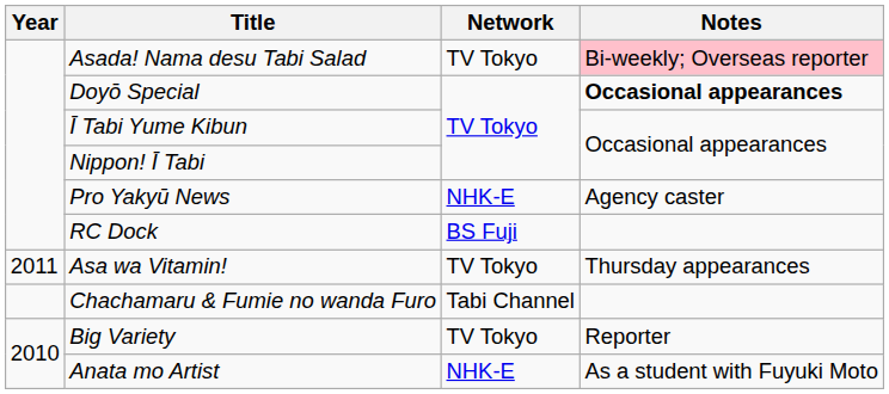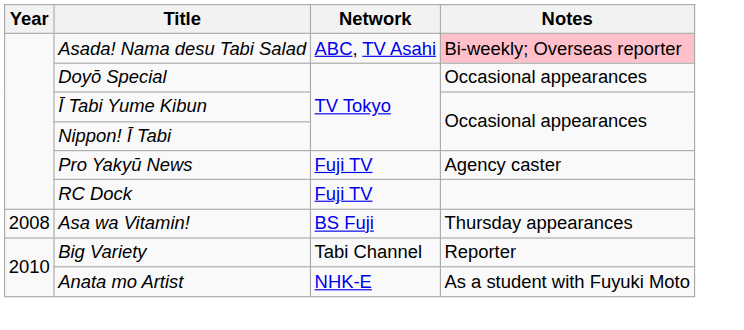 <table class="wikitable">
 <tr>
 <th>Year</th>
 <th>Title</th>
 <th>Network</th>
 <th>Notes</th>
 </tr>
 <tr>
 <td rowspan="6"></td>
 <td><em>Asada! Nama desu Tabi Salad</em></td>
-<td>TV Tokyo</td>
+<td><a href='#'>ABC</a>, <a href='#'>TV Asahi</a></td>
 <td style="background: pink;">Bi-weekly; Overseas reporter</td>
 </tr>
 <tr>
 <td><em>Doyō Special</em></td>
 <td rowspan="3"><a href='#'>TV Tokyo</a></td>
-<td><strong>Occasional appearances</strong></td>
+<td>Occasional appearances</td>
 </tr>
 <tr>
 <td><em>Ī Tabi Yume Kibun</em></td>
 <td rowspan="2">Occasional appearances</td>
 </tr>
 <tr>
 <td><em>Nippon! Ī Tabi</em></td>
 </tr>
 <tr>
 <td><em>Pro Yakyū News</em></td>
-<td><a href='#'>NHK-E</a></td>
+<td><a href='#'>Fuji TV</a></td>
 <td>Agency caster</td>
 </tr>
 <tr>
 <td><em>RC Dock</em></td>
-<td><a href='#'>BS Fuji</a></td>
+<td><a href='#'>Fuji TV</a></td>
 <td></td>
 </tr>
 <tr>
-<td>2011</td>
+<td>2008</td>
 <td><em>Asa wa Vitamin!</em></td>
-<td>TV Tokyo</td>
+<td><a href='#'>BS Fuji</a></td>
 <td>Thursday appearances</td>
-</tr>
-<tr>
-<td></td>
-<td><em>Chachamaru & Fumie no wanda Furo</em></td>
-<td>Tabi Channel</td>
-<td></td>
 </tr>
 <tr>
 <td rowspan="2">2010</td>
 <td><em> Big Variety</em></td>
-<td>TV Tokyo</td>
+<td>Tabi Channel</td>
 <td>Reporter</td>
 </tr>
 <tr>
 <td><em>Anata mo Artist</em></td>
 <td><a href='#'>NHK-E</a></td>
 <td>As a student with Fuyuki Moto</td>
 </tr>
 </table>
